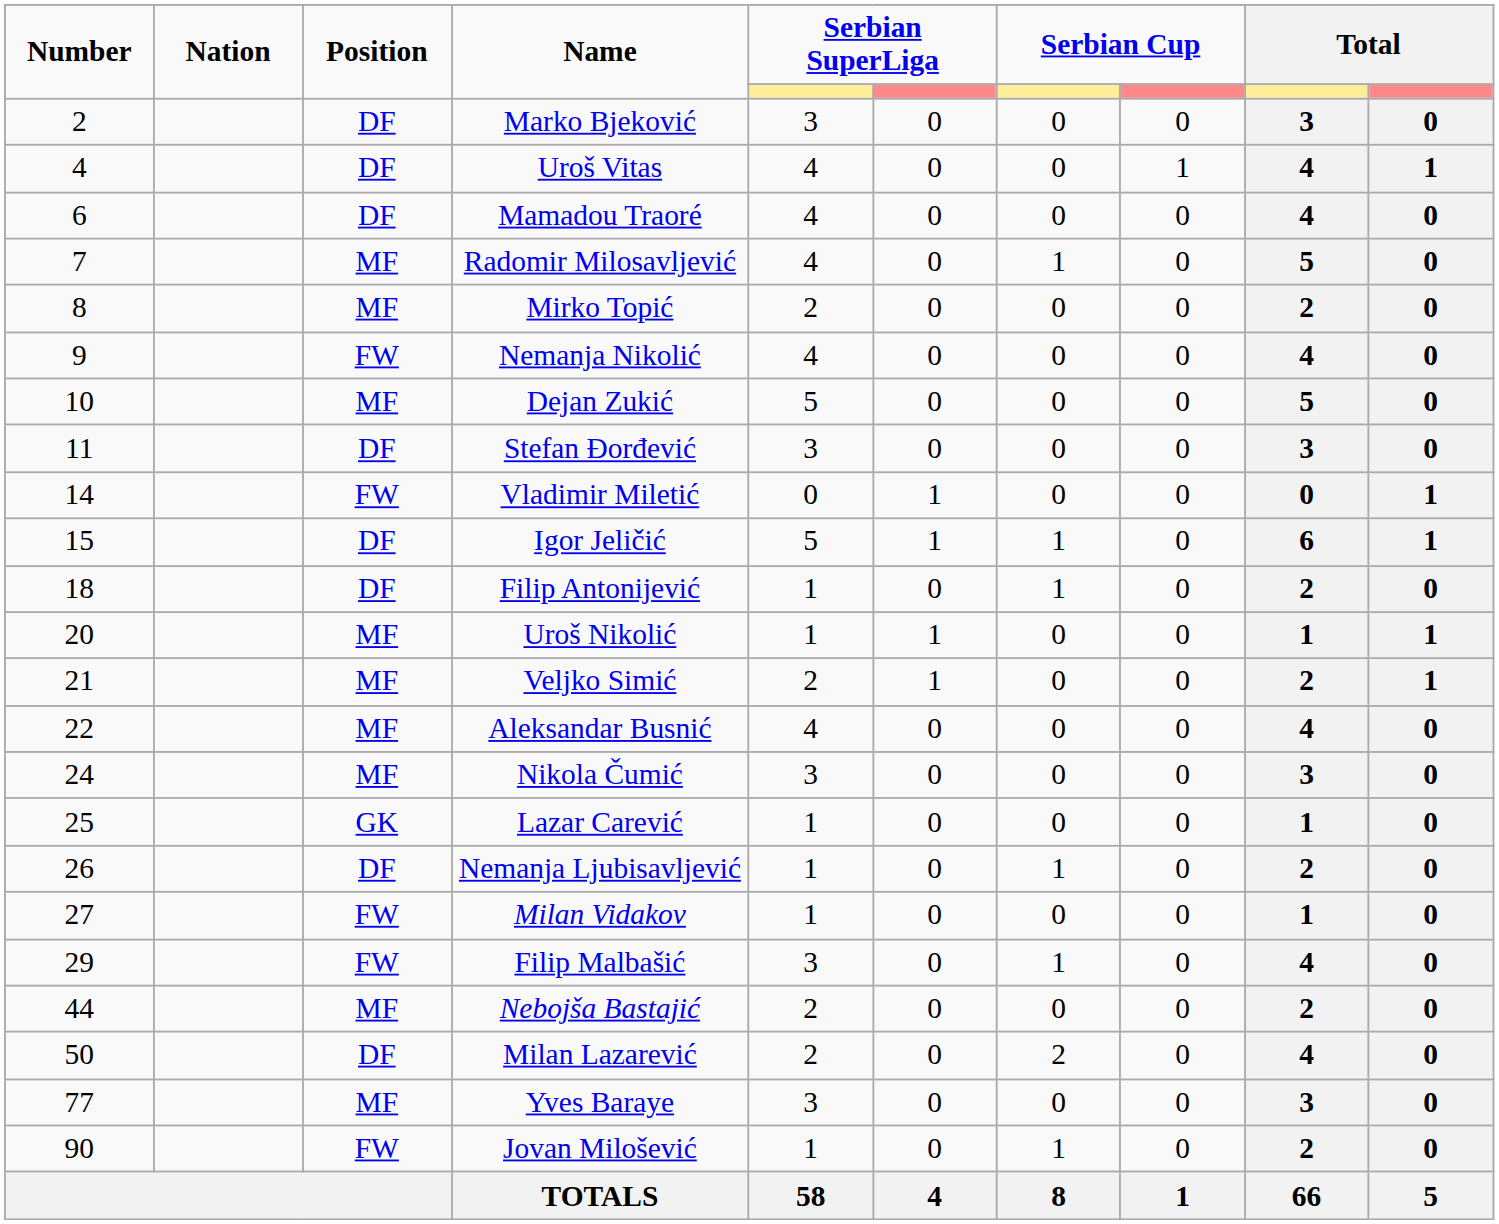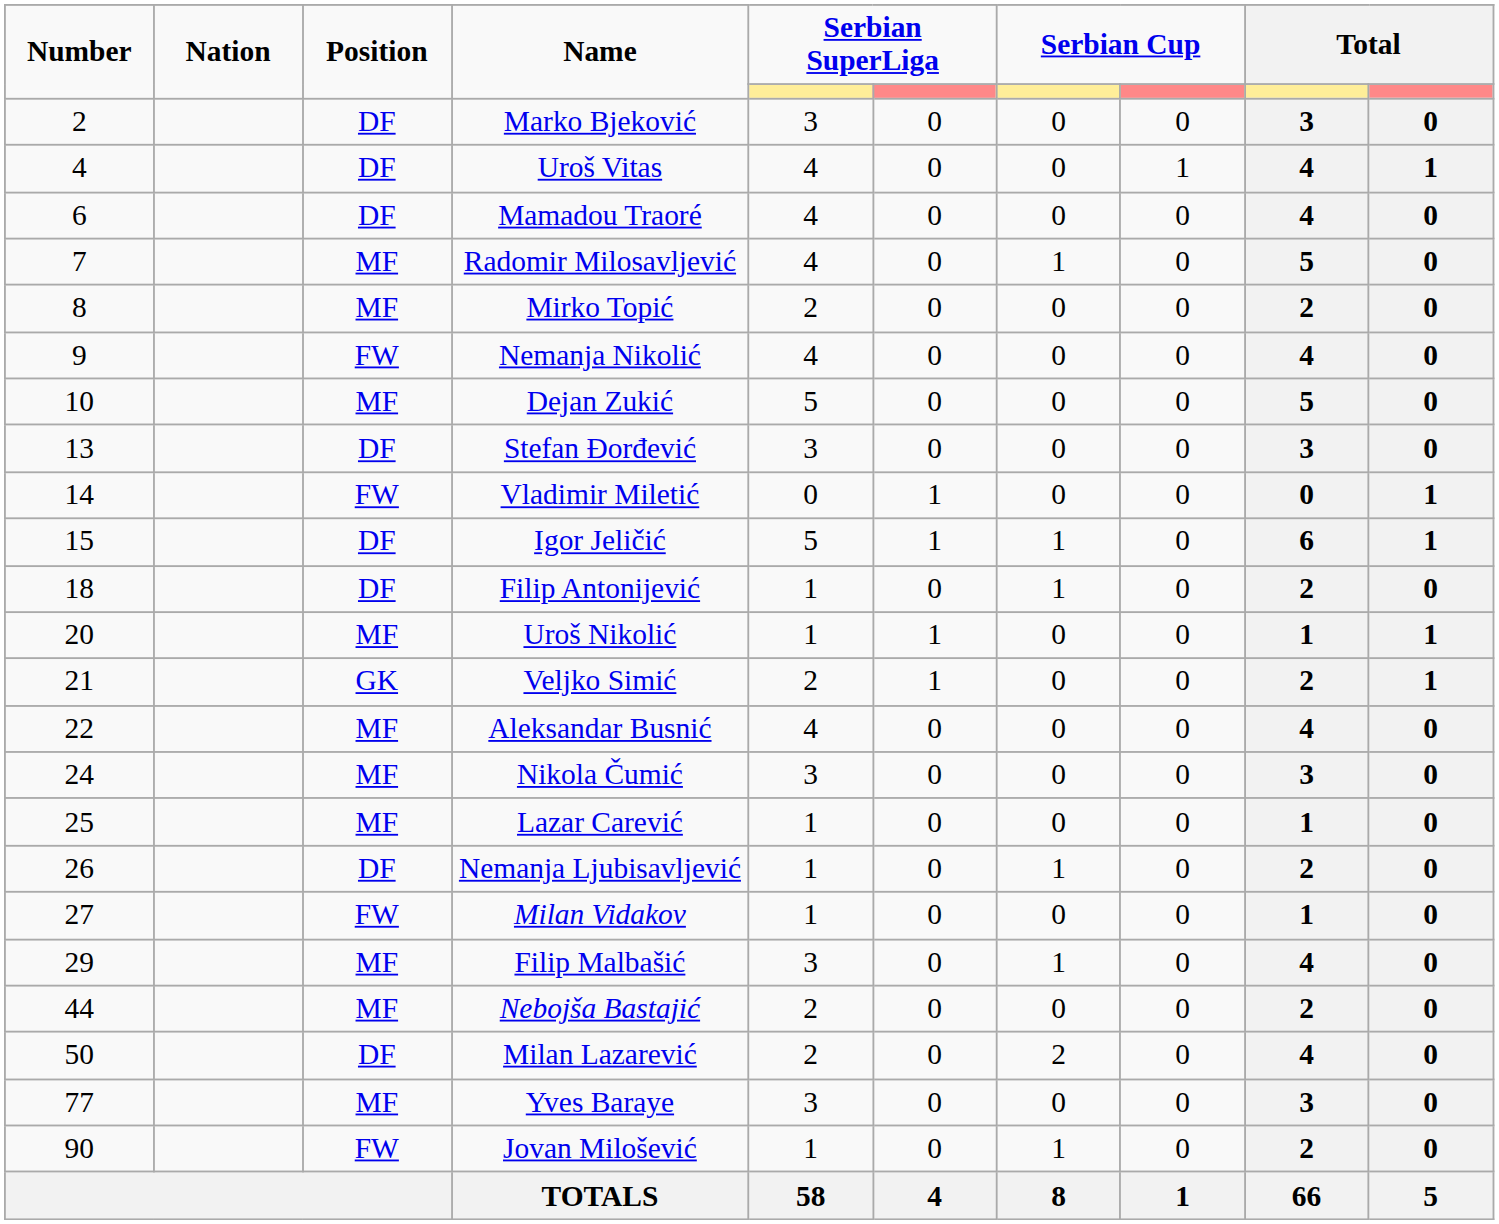 <table class="wikitable" style="font-size: 100%; text-align: center;">
 <tr>
 <td rowspan="2" width="10%" align="center"><strong>Number</strong></td>
 <td rowspan="2" width="10%" align="center"><strong>Nation</strong></td>
 <td rowspan="2" width="10%" align="center"><strong>Position</strong></td>
 <td rowspan="2" width="20%" align="center"><strong>Name</strong></td>
 <td colspan="2" align="center"><strong><a href='#'>Serbian SuperLiga</a></strong></td>
 <td colspan="2"><strong><a href='#'>Serbian Cup</a></strong></td>
 <th colspan="2" align="center"><strong>Total</strong></th>
 </tr>
 <tr>
 <th width="60" style="background: #FFEE99"></th>
 <th width="60" style="background: #FF8888"></th>
 <th width="60" style="background: #FFEE99"></th>
 <th width="60" style="background: #FF8888"></th>
 <th width="60" style="background: #FFEE99"></th>
 <th width="60" style="background: #FF8888"></th>
 </tr>
 <tr>
 <td>2</td>
 <td></td>
 <td><a href='#'>DF</a></td>
 <td><a href='#'>Marko Bjeković</a></td>
 <td>3</td>
 <td>0</td>
 <td>0</td>
 <td>0</td>
 <th>3</th>
 <th>0</th>
 </tr>
 <tr>
 <td>4</td>
 <td></td>
 <td><a href='#'>DF</a></td>
 <td><a href='#'>Uroš Vitas</a></td>
 <td>4</td>
 <td>0</td>
 <td>0</td>
 <td>1</td>
 <th>4</th>
 <th>1</th>
 </tr>
 <tr>
 <td>6</td>
 <td></td>
 <td><a href='#'>DF</a></td>
 <td><a href='#'>Mamadou Traoré</a></td>
 <td>4</td>
 <td>0</td>
 <td>0</td>
 <td>0</td>
 <th>4</th>
 <th>0</th>
 </tr>
 <tr>
 <td>7</td>
 <td></td>
 <td><a href='#'>MF</a></td>
 <td><a href='#'>Radomir Milosavljević</a></td>
 <td>4</td>
 <td>0</td>
 <td>1</td>
 <td>0</td>
 <th>5</th>
 <th>0</th>
 </tr>
 <tr>
 <td>8</td>
 <td></td>
 <td><a href='#'>MF</a></td>
 <td><a href='#'>Mirko Topić</a></td>
 <td>2</td>
 <td>0</td>
 <td>0</td>
 <td>0</td>
 <th>2</th>
 <th>0</th>
 </tr>
 <tr>
 <td>9</td>
 <td></td>
 <td><a href='#'><abbr>FW</abbr></a></td>
 <td><a href='#'>Nemanja Nikolić</a></td>
 <td>4</td>
 <td>0</td>
 <td>0</td>
 <td>0</td>
 <th>4</th>
 <th>0</th>
 </tr>
 <tr>
 <td>10</td>
 <td></td>
 <td><a href='#'>MF</a></td>
 <td><a href='#'>Dejan Zukić</a></td>
 <td>5</td>
 <td>0</td>
 <td>0</td>
 <td>0</td>
 <th>5</th>
 <th>0</th>
 </tr>
 <tr>
-<td>11</td>
+<td>13</td>
 <td></td>
 <td><a href='#'>DF</a></td>
 <td><a href='#'>Stefan Đorđević</a></td>
 <td>3</td>
 <td>0</td>
 <td>0</td>
 <td>0</td>
 <th>3</th>
 <th>0</th>
 </tr>
 <tr>
 <td>14</td>
 <td></td>
 <td><a href='#'><abbr>FW</abbr></a></td>
 <td><a href='#'>Vladimir Miletić</a></td>
 <td>0</td>
 <td>1</td>
 <td>0</td>
 <td>0</td>
 <th>0</th>
 <th>1</th>
 </tr>
 <tr>
 <td>15</td>
 <td></td>
 <td><a href='#'>DF</a></td>
 <td><a href='#'>Igor Jeličić</a></td>
 <td>5</td>
 <td>1</td>
 <td>1</td>
 <td>0</td>
 <th>6</th>
 <th>1</th>
 </tr>
 <tr>
 <td>18</td>
 <td></td>
 <td><a href='#'>DF</a></td>
 <td><a href='#'>Filip Antonijević</a></td>
 <td>1</td>
 <td>0</td>
 <td>1</td>
 <td>0</td>
 <th>2</th>
 <th>0</th>
 </tr>
 <tr>
 <td>20</td>
 <td></td>
 <td><a href='#'>MF</a></td>
 <td><a href='#'>Uroš Nikolić</a></td>
 <td>1</td>
 <td>1</td>
 <td>0</td>
 <td>0</td>
 <th>1</th>
 <th>1</th>
 </tr>
 <tr>
 <td>21</td>
 <td></td>
-<td><a href='#'>MF</a></td>
+<td><a href='#'>GK</a></td>
 <td><a href='#'>Veljko Simić</a></td>
 <td>2</td>
 <td>1</td>
 <td>0</td>
 <td>0</td>
 <th>2</th>
 <th>1</th>
 </tr>
 <tr>
 <td>22</td>
 <td></td>
 <td><a href='#'>MF</a></td>
 <td><a href='#'>Aleksandar Busnić</a></td>
 <td>4</td>
 <td>0</td>
 <td>0</td>
 <td>0</td>
 <th>4</th>
 <th>0</th>
 </tr>
 <tr>
 <td>24</td>
 <td></td>
 <td><a href='#'>MF</a></td>
 <td><a href='#'>Nikola Čumić</a></td>
 <td>3</td>
 <td>0</td>
 <td>0</td>
 <td>0</td>
 <th>3</th>
 <th>0</th>
 </tr>
 <tr>
 <td>25</td>
 <td></td>
-<td><a href='#'>GK</a></td>
+<td><a href='#'>MF</a></td>
 <td><a href='#'>Lazar Carević</a></td>
 <td>1</td>
 <td>0</td>
 <td>0</td>
 <td>0</td>
 <th>1</th>
 <th>0</th>
 </tr>
 <tr>
 <td>26</td>
 <td></td>
 <td><a href='#'>DF</a></td>
 <td><a href='#'>Nemanja Ljubisavljević</a></td>
 <td>1</td>
 <td>0</td>
 <td>1</td>
 <td>0</td>
 <th>2</th>
 <th>0</th>
 </tr>
 <tr>
 <td>27</td>
 <td></td>
 <td><a href='#'><abbr>FW</abbr></a></td>
 <td><em><a href='#'>Milan Vidakov</a></em></td>
 <td>1</td>
 <td>0</td>
 <td>0</td>
 <td>0</td>
 <th>1</th>
 <th>0</th>
 </tr>
 <tr>
 <td>29</td>
 <td></td>
-<td><a href='#'><abbr>FW</abbr></a></td>
+<td><a href='#'>MF</a></td>
 <td><a href='#'>Filip Malbašić</a></td>
 <td>3</td>
 <td>0</td>
 <td>1</td>
 <td>0</td>
 <th>4</th>
 <th>0</th>
 </tr>
 <tr>
 <td>44</td>
 <td></td>
 <td><a href='#'>MF</a></td>
 <td><em><a href='#'>Nebojša Bastajić</a></em></td>
 <td>2</td>
 <td>0</td>
 <td>0</td>
 <td>0</td>
 <th>2</th>
 <th>0</th>
 </tr>
 <tr>
 <td>50</td>
 <td></td>
 <td><a href='#'>DF</a></td>
 <td><a href='#'>Milan Lazarević</a></td>
 <td>2</td>
 <td>0</td>
 <td>2</td>
 <td>0</td>
 <th>4</th>
 <th>0</th>
 </tr>
 <tr>
 <td>77</td>
 <td></td>
 <td><a href='#'>MF</a></td>
 <td><a href='#'>Yves Baraye</a></td>
 <td>3</td>
 <td>0</td>
 <td>0</td>
 <td>0</td>
 <th>3</th>
 <th>0</th>
 </tr>
 <tr>
 <td>90</td>
 <td></td>
 <td><a href='#'><abbr>FW</abbr></a></td>
 <td><a href='#'>Jovan Milošević</a></td>
 <td>1</td>
 <td>0</td>
 <td>1</td>
 <td>0</td>
 <th>2</th>
 <th>0</th>
 </tr>
 <tr>
 <th colspan="3"></th>
 <th><strong>TOTALS</strong></th>
 <th>58</th>
 <th>4</th>
 <th>8</th>
 <th><strong>1</strong></th>
 <th>66</th>
 <th>5</th>
 </tr>
 </table>
